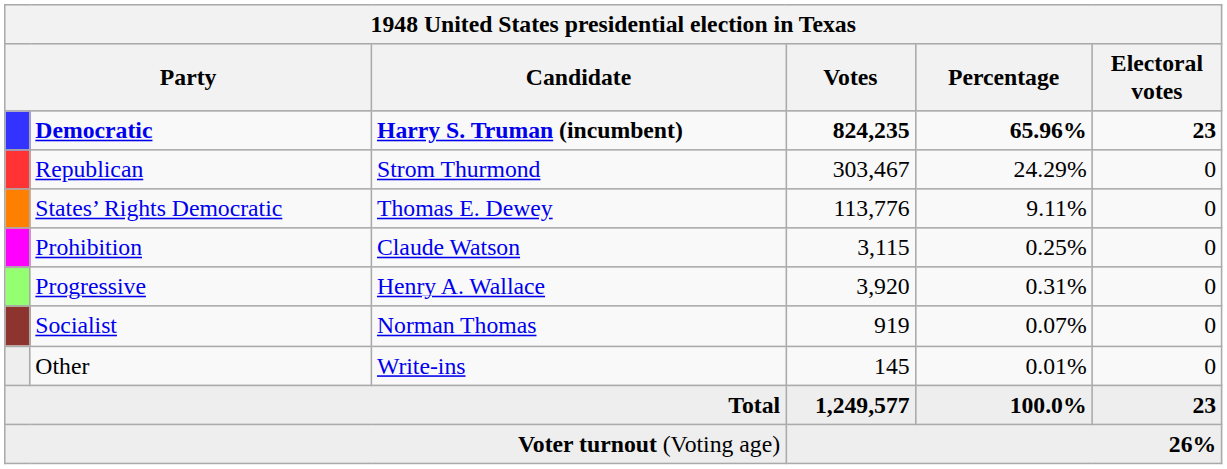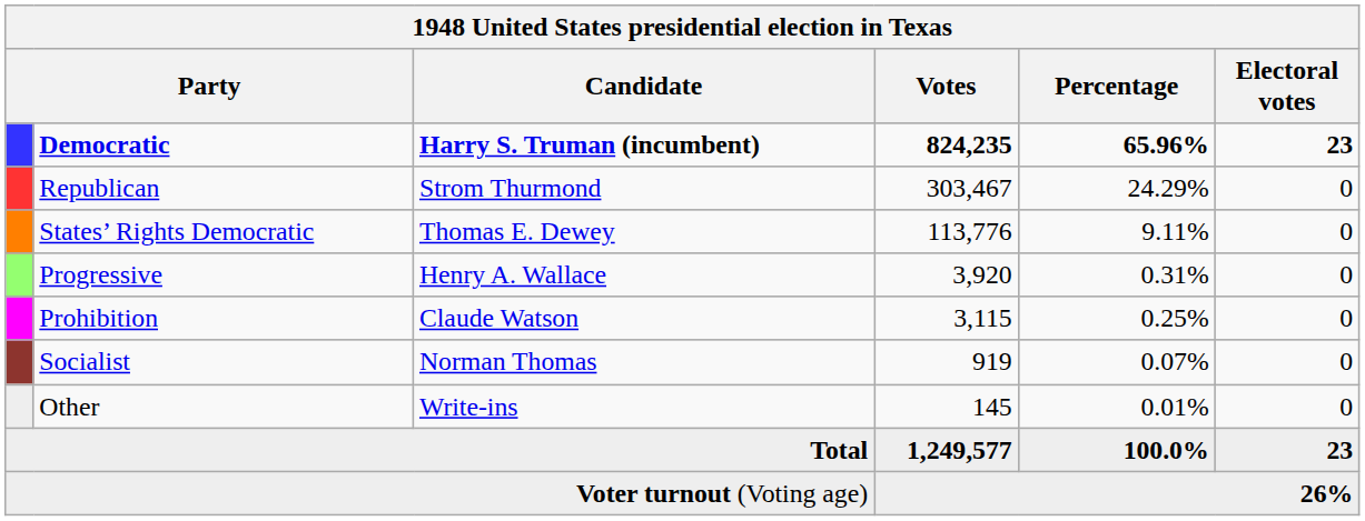 <table class="wikitable nowrap" style="font-size: 95%;">
 <tr>
 <th colspan="6">1948 United States presidential election in Texas</th>
 </tr>
 <tr>
 <th colspan="2" style="width: 15em">Party</th>
 <th style="width: 17em">Candidate</th>
 <th style="width: 5em">Votes</th>
 <th style="width: 7em">Percentage</th>
 <th style="width: 5em">Electoral votes</th>
 </tr>
 <tr>
 <th style="background:#3333ff; width:3px;"></th>
 <td style="width: 130px"><strong><a href='#'>Democratic</a></strong></td>
 <td><strong><a href='#'>Harry S. Truman</a> (incumbent)</strong></td>
 <td style="text-align:right;"><strong>824,235</strong></td>
 <td style="text-align:right;"><strong>65.96%</strong></td>
 <td style="text-align:right;"><strong>23</strong></td>
 </tr>
 <tr>
 <th style="background:#ff3333; width:3px;"></th>
 <td style="width: 130px"><a href='#'>Republican</a></td>
 <td><a href='#'>Strom Thurmond</a></td>
 <td style="text-align:right;">303,467</td>
 <td style="text-align:right;">24.29%</td>
 <td style="text-align:right;">0</td>
 </tr>
 <tr>
 <th style="background:#FF7F00; width:3px;"></th>
 <td style="width:130px"><a href='#'>States’ Rights Democratic</a></td>
 <td><a href='#'>Thomas E. Dewey</a></td>
 <td style="text-align:right;">113,776</td>
 <td style="text-align:right;">9.11%</td>
 <td style="text-align:right;">0</td>
 </tr>
 <tr>
+<th style="background:#94FF70; width:3px;"></th>
+<td style="width:130px"><a href='#'>Progressive</a></td>
+<td><a href='#'>Henry A. Wallace</a></td>
+<td style="text-align:right;">3,920</td>
+<td style="text-align:right;">0.31%</td>
+<td style="text-align:right;">0</td>
+</tr>
+<tr>
 <th style="background:#FF00FF; width:3px;"></th>
 <td style="width:130px"><a href='#'>Prohibition</a></td>
 <td><a href='#'>Claude Watson</a></td>
 <td style="text-align:right;">3,115</td>
 <td style="text-align:right;">0.25%</td>
-<td style="text-align:right;">0</td>
-</tr>
-<tr>
-<th style="background:#94FF70; width:3px;"></th>
-<td style="width:130px"><a href='#'>Progressive</a></td>
-<td><a href='#'>Henry A. Wallace</a></td>
-<td style="text-align:right;">3,920</td>
-<td style="text-align:right;">0.31%</td>
 <td style="text-align:right;">0</td>
 </tr>
 <tr>
 <th style="background:#8D342E; width:3px;"></th>
 <td style="width:130px"><a href='#'>Socialist</a></td>
 <td><a href='#'>Norman Thomas</a></td>
 <td style="text-align:right;">919</td>
 <td style="text-align:right;">0.07%</td>
 <td style="text-align:right;">0</td>
 </tr>
 <tr>
 <th style="background:#EEEEEE; width:3px;"></th>
 <td style="width:130px">Other</td>
 <td><a href='#'>Write-ins</a></td>
 <td style="text-align:right;">145</td>
 <td style="text-align:right;">0.01%</td>
 <td style="text-align:right;">0</td>
 </tr>
 <tr style="background:#eee; text-align:right;">
 <td colspan="3"><strong>Total</strong></td>
 <td><strong>1,249,577</strong></td>
 <td><strong>100.0%</strong></td>
 <td><strong>23</strong></td>
 </tr>
 <tr bgcolor="#EEEEEE">
 <td colspan="3" align="right"><strong>Voter turnout</strong> (Voting age)</td>
 <td colspan="3" align="right"><strong>26%</strong></td>
 </tr>
 </table>
